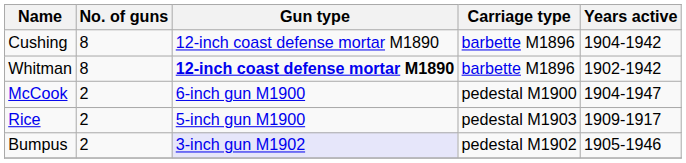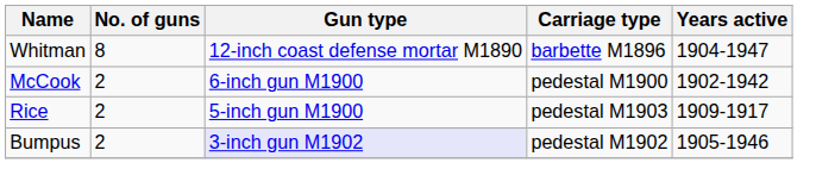 <table class="wikitable">
 <tr>
 <th>Name</th>
 <th>No. of guns</th>
 <th>Gun type</th>
 <th>Carriage type</th>
 <th>Years active</th>
 </tr>
 <tr>
-<td>Cushing</td>
+<td>Whitman</td>
 <td>8</td>
 <td><a href='#'>12-inch coast defense mortar</a> M1890</td>
 <td><a href='#'>barbette</a> M1896</td>
-<td>1904-1942</td>
-</tr>
-<tr>
-<td>Whitman</td>
-<td>8</td>
-<td><strong><a href='#'>12-inch coast defense mortar</a> M1890</strong></td>
-<td><a href='#'>barbette</a> M1896</td>
-<td>1902-1942</td>
+<td>1904-1947</td>
 </tr>
 <tr>
 <td><a href='#'>McCook</a></td>
 <td>2</td>
 <td><a href='#'>6-inch gun M1900</a></td>
 <td>pedestal M1900</td>
-<td>1904-1947</td>
+<td>1902-1942</td>
 </tr>
 <tr>
 <td><a href='#'>Rice</a></td>
 <td>2</td>
 <td><a href='#'>5-inch gun M1900</a></td>
 <td>pedestal M1903</td>
 <td>1909-1917</td>
 </tr>
 <tr>
 <td>Bumpus</td>
 <td>2</td>
 <td style="background: lavender;"><a href='#'>3-inch gun M1902</a></td>
 <td>pedestal M1902</td>
 <td>1905-1946</td>
 </tr>
 <tr>
 </tr>
 </table>
